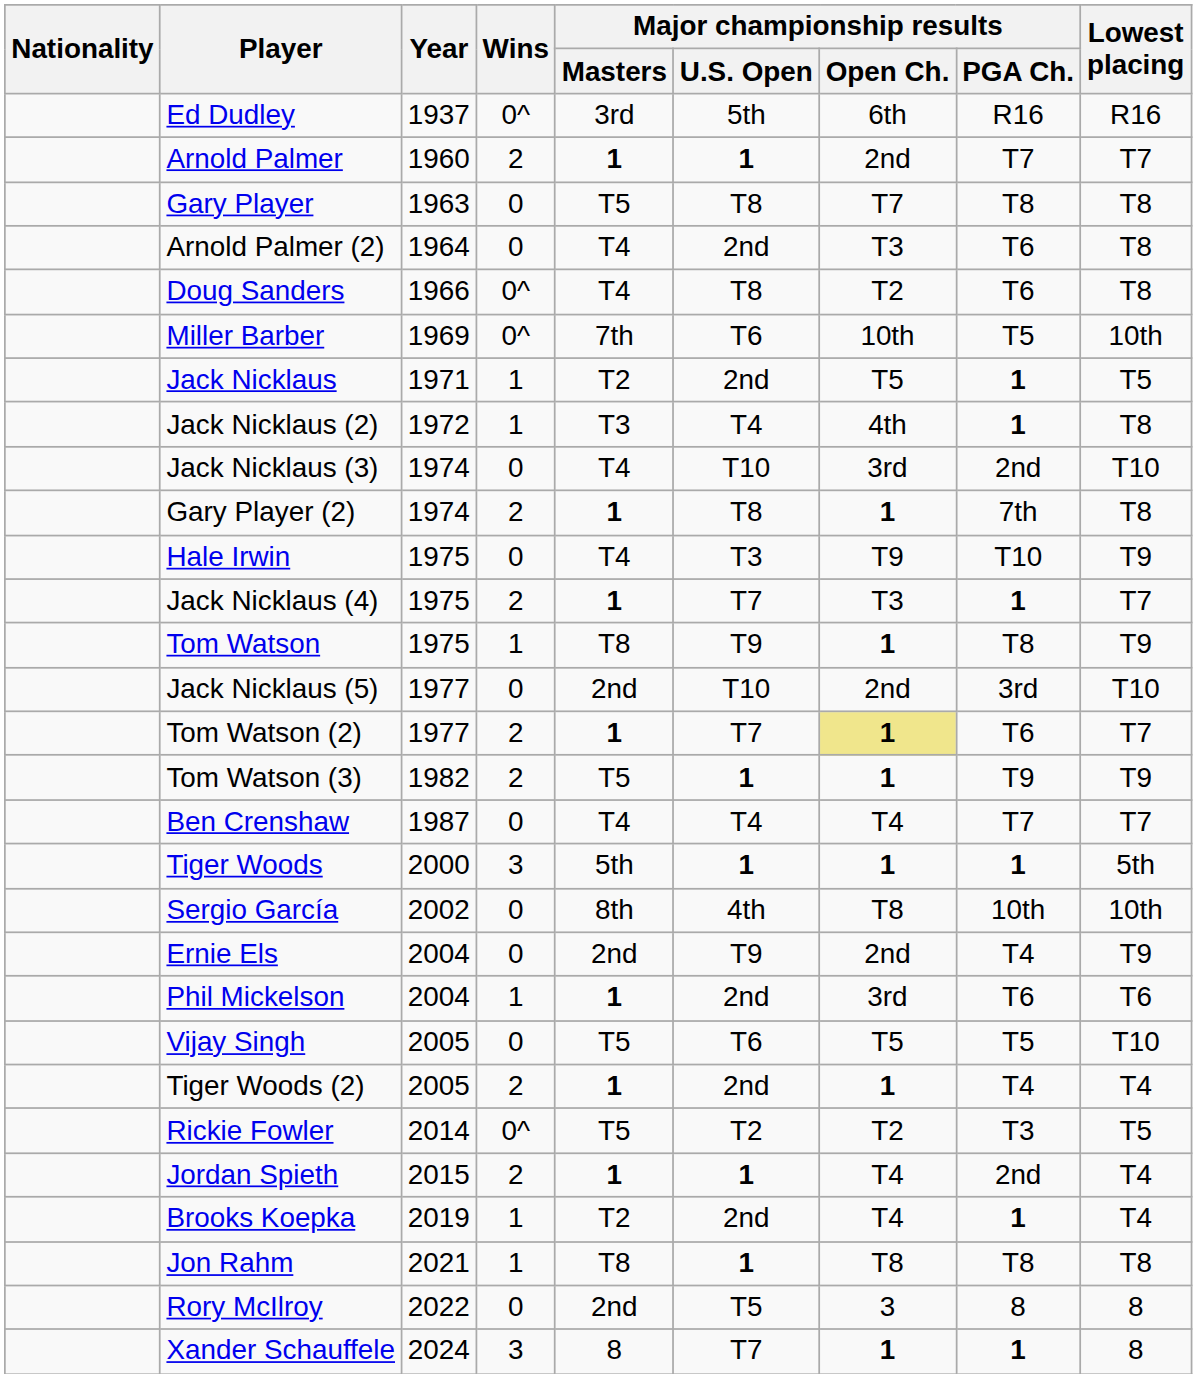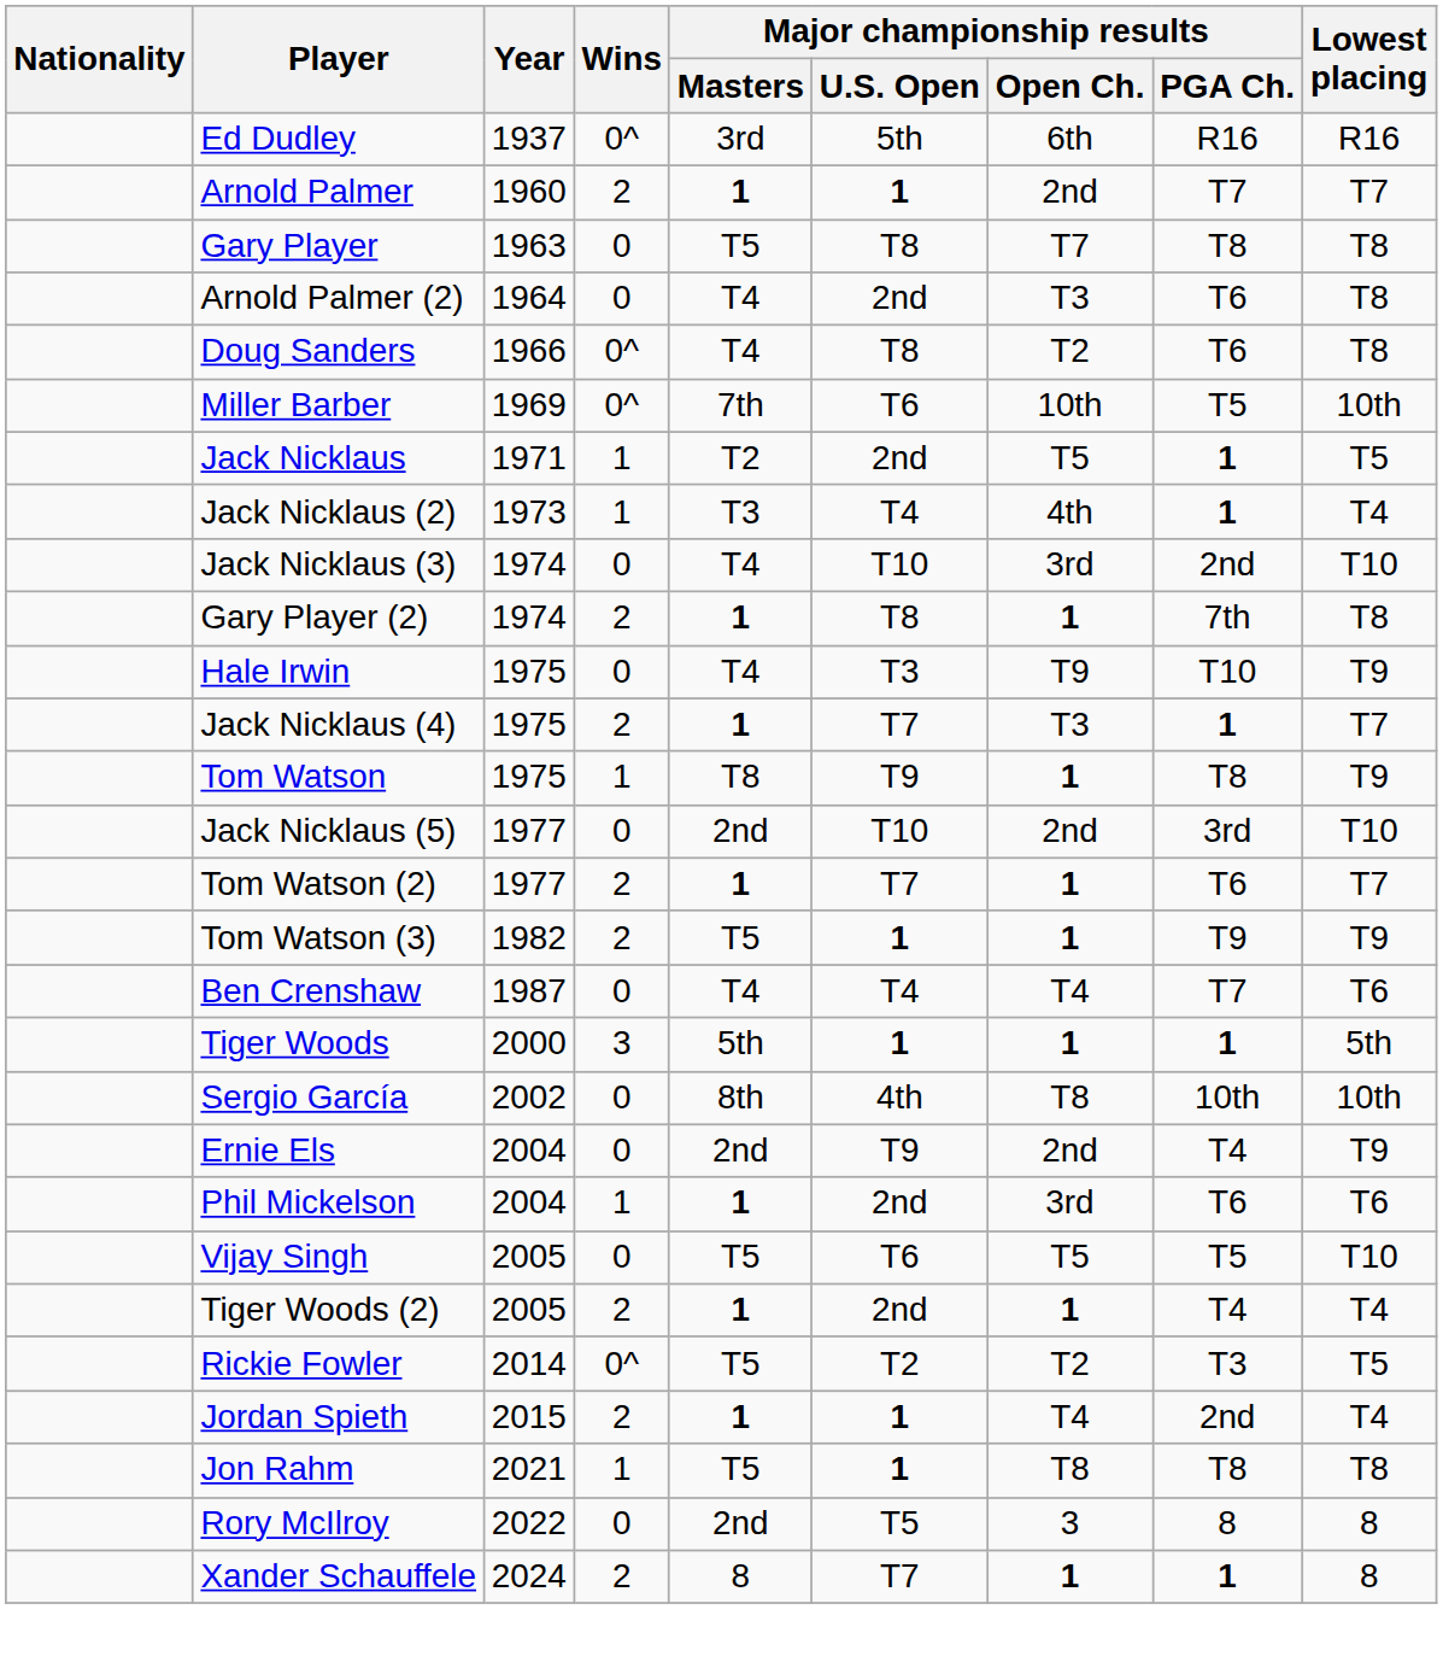 <table class="wikitable">
 <tr>
 <th rowspan=2>Nationality</th>
 <th rowspan=2>Player</th>
 <th rowspan=2>Year</th>
 <th rowspan=2>Wins</th>
 <th colspan=4>Major championship results</th>
 <th rowspan=2>Lowest<br>placing</th>
 </tr>
 <tr>
 <th>Masters</th>
 <th>U.S. Open</th>
 <th>Open Ch.</th>
 <th>PGA Ch.</th>
 </tr>
 <tr>
 <td></td>
 <td><a href='#'>Ed Dudley</a></td>
 <td align=center>1937</td>
 <td align=center>0^</td>
 <td align=center>3rd</td>
 <td align=center>5th</td>
 <td align=center>6th</td>
 <td align=center>R16</td>
 <td align=center>R16</td>
 </tr>
 <tr>
 <td></td>
 <td><a href='#'>Arnold Palmer</a></td>
 <td align=center>1960</td>
 <td align=center>2</td>
 <td align=center><strong>1</strong></td>
 <td align=center><strong>1</strong></td>
 <td align=center>2nd</td>
 <td align=center>T7</td>
 <td align=center>T7</td>
 </tr>
 <tr>
 <td></td>
 <td><a href='#'>Gary Player</a></td>
 <td align=center>1963</td>
 <td align=center>0</td>
 <td align=center>T5</td>
 <td align=center>T8</td>
 <td align=center>T7</td>
 <td align=center>T8</td>
 <td align=center>T8</td>
 </tr>
 <tr>
 <td></td>
 <td>Arnold Palmer (2)</td>
 <td align=center>1964</td>
 <td align=center>0</td>
 <td align=center>T4</td>
 <td align=center>2nd</td>
 <td align=center>T3</td>
 <td align=center>T6</td>
 <td align=center>T8</td>
 </tr>
 <tr>
 <td></td>
 <td><a href='#'>Doug Sanders</a></td>
 <td align=center>1966</td>
 <td align=center>0^</td>
 <td align=center>T4</td>
 <td align=center>T8</td>
 <td align=center>T2</td>
 <td align=center>T6</td>
 <td align=center>T8</td>
 </tr>
 <tr>
 <td></td>
 <td><a href='#'>Miller Barber</a></td>
 <td align=center>1969</td>
 <td align=center>0^</td>
 <td align=center>7th</td>
 <td align=center>T6</td>
 <td align=center>10th</td>
 <td align=center>T5</td>
 <td align=center>10th</td>
 </tr>
 <tr>
 <td></td>
 <td><a href='#'>Jack Nicklaus</a></td>
 <td align=center>1971</td>
 <td align=center>1</td>
 <td align=center>T2</td>
 <td align=center>2nd</td>
 <td align=center>T5</td>
 <td align=center><strong>1</strong></td>
 <td align=center>T5</td>
 </tr>
 <tr>
 <td></td>
 <td>Jack Nicklaus (2)</td>
-<td align=center>1972</td>
+<td align=center>1973</td>
 <td align=center>1</td>
 <td align=center>T3</td>
 <td align=center>T4</td>
 <td align=center>4th</td>
 <td align=center><strong>1</strong></td>
-<td align=center>T8</td>
+<td align=center>T4</td>
 </tr>
 <tr>
 <td></td>
 <td>Jack Nicklaus (3)</td>
 <td align=center>1974</td>
 <td align=center>0</td>
 <td align=center>T4</td>
 <td align=center>T10</td>
 <td align=center>3rd</td>
 <td align=center>2nd</td>
 <td align=center>T10</td>
 </tr>
 <tr>
 <td></td>
 <td>Gary Player (2)</td>
 <td align=center>1974</td>
 <td align=center>2</td>
 <td align=center><strong>1</strong></td>
 <td align=center>T8</td>
 <td align=center><strong>1</strong></td>
 <td align=center>7th</td>
 <td align=center>T8</td>
 </tr>
 <tr>
 <td></td>
 <td><a href='#'>Hale Irwin</a></td>
 <td align=center>1975</td>
 <td align=center>0</td>
 <td align=center>T4</td>
 <td align=center>T3</td>
 <td align=center>T9</td>
 <td align=center>T10</td>
 <td align=center>T9</td>
 </tr>
 <tr>
 <td></td>
 <td>Jack Nicklaus (4)</td>
 <td align=center>1975</td>
 <td align=center>2</td>
 <td align=center><strong>1</strong></td>
 <td align=center>T7</td>
 <td align=center>T3</td>
 <td align=center><strong>1</strong></td>
 <td align=center>T7</td>
 </tr>
 <tr>
 <td></td>
 <td><a href='#'>Tom Watson</a></td>
 <td align=center>1975</td>
 <td align=center>1</td>
 <td align=center>T8</td>
 <td align=center>T9</td>
 <td align=center><strong>1</strong></td>
 <td align=center>T8</td>
 <td align=center>T9</td>
 </tr>
 <tr>
 <td></td>
 <td>Jack Nicklaus (5)</td>
 <td align=center>1977</td>
 <td align=center>0</td>
 <td align=center>2nd</td>
 <td align=center>T10</td>
 <td align=center>2nd</td>
 <td align=center>3rd</td>
 <td align=center>T10</td>
 </tr>
 <tr>
 <td></td>
 <td>Tom Watson (2)</td>
 <td align=center>1977</td>
 <td align=center>2</td>
 <td align=center><strong>1</strong></td>
 <td align=center>T7</td>
-<td align=center style="background: khaki;"><strong>1</strong></td>
+<td align=center><strong>1</strong></td>
 <td align=center>T6</td>
 <td align=center>T7</td>
 </tr>
 <tr>
 <td></td>
 <td>Tom Watson (3)</td>
 <td align=center>1982</td>
 <td align=center>2</td>
 <td align=center>T5</td>
 <td align=center><strong>1</strong></td>
 <td align=center><strong>1</strong></td>
 <td align=center>T9</td>
 <td align=center>T9</td>
 </tr>
 <tr>
 <td></td>
 <td><a href='#'>Ben Crenshaw</a></td>
 <td align=center>1987</td>
 <td align=center>0</td>
 <td align=center>T4</td>
 <td align=center>T4</td>
 <td align=center>T4</td>
 <td align=center>T7</td>
-<td align=center>T7</td>
+<td align=center>T6</td>
 </tr>
 <tr>
 <td></td>
 <td><a href='#'>Tiger Woods</a></td>
 <td align=center>2000</td>
 <td align=center>3</td>
 <td align=center>5th</td>
 <td align=center><strong>1</strong></td>
 <td align=center><strong>1</strong></td>
 <td align=center><strong>1</strong></td>
 <td align=center>5th</td>
 </tr>
 <tr>
 <td></td>
 <td><a href='#'>Sergio García</a></td>
 <td align=center>2002</td>
 <td align=center>0</td>
 <td align=center>8th</td>
 <td align=center>4th</td>
 <td align=center>T8</td>
 <td align=center>10th</td>
 <td align=center>10th</td>
 </tr>
 <tr>
 <td></td>
 <td><a href='#'>Ernie Els</a></td>
 <td align=center>2004</td>
 <td align=center>0</td>
 <td align=center>2nd</td>
 <td align=center>T9</td>
 <td align=center>2nd</td>
 <td align=center>T4</td>
 <td align=center>T9</td>
 </tr>
 <tr>
 <td></td>
 <td><a href='#'>Phil Mickelson</a></td>
 <td align=center>2004</td>
 <td align=center>1</td>
 <td align=center><strong>1</strong></td>
 <td align=center>2nd</td>
 <td align=center>3rd</td>
 <td align=center>T6</td>
 <td align=center>T6</td>
 </tr>
 <tr>
 <td></td>
 <td><a href='#'>Vijay Singh</a></td>
 <td align=center>2005</td>
 <td align=center>0</td>
 <td align=center>T5</td>
 <td align=center>T6</td>
 <td align=center>T5</td>
 <td align=center>T5</td>
 <td align=center>T10</td>
 </tr>
 <tr>
 <td></td>
 <td>Tiger Woods (2)</td>
 <td align=center>2005</td>
 <td align=center>2</td>
 <td align=center><strong>1</strong></td>
 <td align=center>2nd</td>
 <td align=center><strong>1</strong></td>
 <td align=center>T4</td>
 <td align=center>T4</td>
 </tr>
 <tr>
 <td></td>
 <td><a href='#'>Rickie Fowler</a></td>
 <td align=center>2014</td>
 <td align=center>0^</td>
 <td align=center>T5</td>
 <td align=center>T2</td>
 <td align=center>T2</td>
 <td align=center>T3</td>
 <td align=center>T5</td>
 </tr>
 <tr>
 <td></td>
 <td><a href='#'>Jordan Spieth</a></td>
 <td align=center>2015</td>
 <td align=center>2</td>
 <td align=center><strong>1</strong></td>
 <td align=center><strong>1</strong></td>
 <td align=center>T4</td>
 <td align=center>2nd</td>
 <td align=center>T4</td>
 </tr>
 <tr>
 <td></td>
-<td><a href='#'>Brooks Koepka</a></td>
-<td align=center>2019</td>
-<td align=center>1</td>
-<td align=center>T2</td>
-<td align=center>2nd</td>
-<td align=center>T4</td>
-<td align=center><strong>1</strong></td>
-<td align=center>T4</td>
-</tr>
-<tr>
-<td></td>
 <td><a href='#'>Jon Rahm</a></td>
 <td align=center>2021</td>
 <td align=center>1</td>
-<td align=center>T8</td>
+<td align=center>T5</td>
 <td align=center><strong>1</strong></td>
 <td align=center>T8</td>
 <td align=center>T8</td>
 <td align=center>T8</td>
 </tr>
 <tr>
 <td></td>
 <td><a href='#'>Rory McIlroy</a></td>
 <td align=center>2022</td>
 <td align=center>0</td>
 <td align=center>2nd</td>
 <td align=center>T5</td>
 <td align=center>3</td>
 <td align=center>8</td>
 <td align=center>8</td>
 </tr>
 <tr>
 <td></td>
 <td><a href='#'>Xander Schauffele</a></td>
 <td align=center>2024</td>
-<td align=center>3</td>
+<td align=center>2</td>
 <td align=center>8</td>
 <td align=center>T7</td>
 <td align=center><strong>1</strong></td>
 <td align=center><strong>1</strong></td>
 <td align=center>8</td>
 </tr>
 </table>
